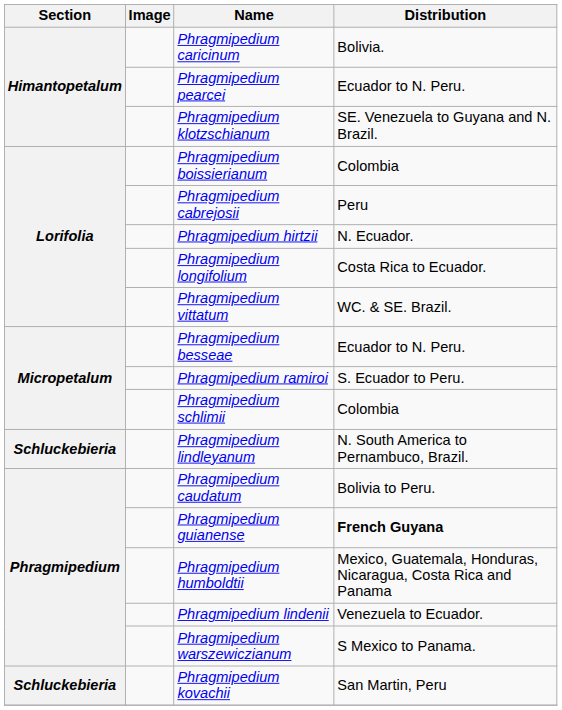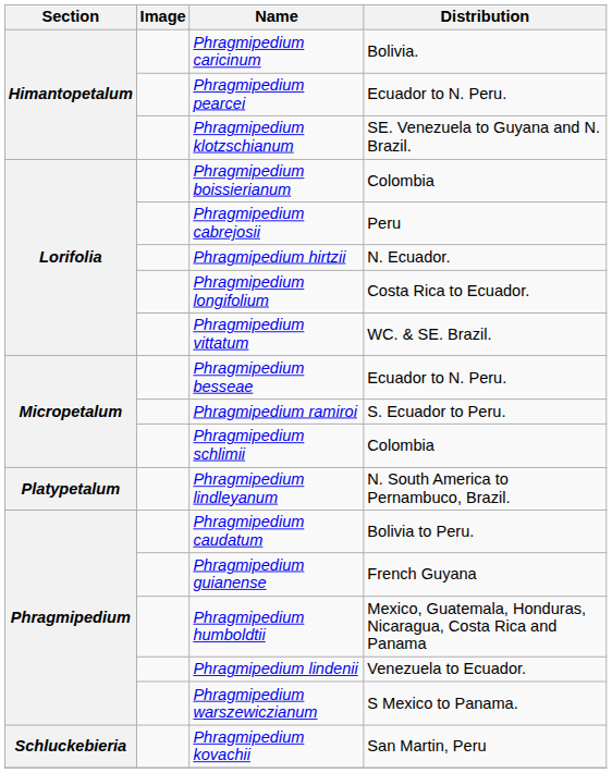 <table class="wikitable collapsible sortable">
 <tr>
 <th>Section</th>
 <th>Image</th>
 <th>Name</th>
 <th>Distribution</th>
 </tr>
 <tr>
 <th rowspan="3" style="text-align:center;"><em>Himantopetalum</em></th>
 <td></td>
 <td><em><a href='#'>Phragmipedium caricinum</a></em> </td>
 <td>Bolivia.</td>
 </tr>
 <tr>
 <td></td>
 <td><em><a href='#'>Phragmipedium pearcei</a></em> </td>
 <td>Ecuador to N. Peru.</td>
 </tr>
 <tr>
 <td></td>
 <td><em><a href='#'>Phragmipedium klotzschianum</a></em> </td>
 <td>SE. Venezuela to Guyana and N. Brazil.</td>
 </tr>
 <tr>
 <th rowspan="5" style="text-align:center;"><em>Lorifolia</em></th>
 <td></td>
 <td><em><a href='#'>Phragmipedium boissierianum</a></em> </td>
 <td>Colombia</td>
 </tr>
 <tr>
 <td></td>
 <td><em><a href='#'>Phragmipedium cabrejosii</a></em> </td>
 <td>Peru</td>
 </tr>
 <tr>
 <td></td>
 <td><em><a href='#'>Phragmipedium hirtzii</a></em> </td>
 <td>N. Ecuador.</td>
 </tr>
 <tr>
 <td></td>
 <td><em><a href='#'>Phragmipedium longifolium</a></em> </td>
 <td>Costa Rica to Ecuador.</td>
 </tr>
 <tr>
 <td></td>
 <td><em><a href='#'>Phragmipedium vittatum</a></em> </td>
 <td>WC. & SE. Brazil.</td>
 </tr>
 <tr>
 <th rowspan="3" style="text-align:center;"><em>Micropetalum</em></th>
 <td></td>
 <td><em><a href='#'>Phragmipedium besseae</a></em> </td>
 <td>Ecuador to N. Peru.</td>
 </tr>
 <tr>
 <td></td>
 <td><em><a href='#'>Phragmipedium ramiroi</a></em> </td>
 <td>S. Ecuador to Peru.</td>
 </tr>
 <tr>
 <td></td>
 <td><em><a href='#'>Phragmipedium schlimii</a></em> </td>
 <td>Colombia</td>
 </tr>
 <tr>
-<th style="text-align:center;"><em>Schluckebieria</em></th>
+<th style="text-align:center;"><em>Platypetalum</em></th>
 <td></td>
 <td><em><a href='#'>Phragmipedium lindleyanum</a></em> </td>
 <td>N. South America to Pernambuco, Brazil.</td>
 </tr>
 <tr>
 <th rowspan="5" style="text-align:center;"><em>Phragmipedium</em></th>
 <td></td>
 <td><em><a href='#'>Phragmipedium caudatum</a></em> </td>
 <td>Bolivia to Peru.</td>
 </tr>
 <tr>
 <td></td>
 <td><em><a href='#'>Phragmipedium guianense</a></em> </td>
-<td><strong>French Guyana</strong></td>
+<td>French Guyana</td>
 </tr>
 <tr>
 <td></td>
 <td><em><a href='#'>Phragmipedium humboldtii</a></em> </td>
 <td>Mexico, Guatemala, Honduras, Nicaragua, Costa Rica and Panama</td>
 </tr>
 <tr>
 <td></td>
 <td><em><a href='#'>Phragmipedium lindenii</a></em> </td>
 <td>Venezuela to Ecuador.</td>
 </tr>
 <tr>
 <td></td>
 <td><em><a href='#'>Phragmipedium warszewiczianum</a></em> </td>
 <td>S Mexico to Panama.</td>
 </tr>
 <tr>
 <th style="text-align:center;"><em>Schluckebieria</em></th>
 <td></td>
 <td><em><a href='#'>Phragmipedium kovachii</a></em> </td>
 <td>San Martin, Peru</td>
 </tr>
 <tr>
 </tr>
 </table>
